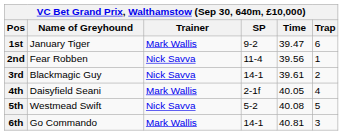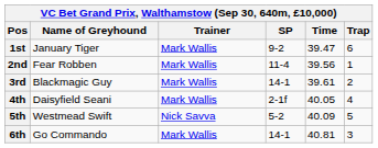 <table class="wikitable">
 <tr>
 <th colspan="6"><a href='#'>VC Bet Grand Prix</a>, <a href='#'>Walthamstow</a> (Sep 30, 640m, £10,000)</th>
 </tr>
 <tr>
 <th width=30>Pos</th>
 <th width=180>Name of Greyhound</th>
 <th width=150>Trainer</th>
 <th width=50>SP</th>
 <th width=50>Time</th>
 <th width=30>Trap</th>
 </tr>
 <tr>
 <th>1st</th>
 <td>January Tiger</td>
 <td><a href='#'>Mark Wallis</a></td>
 <td>9-2</td>
 <td>39.47</td>
 <td>6</td>
 </tr>
 <tr>
 <th>2nd</th>
 <td>Fear Robben</td>
-<td><a href='#'>Nick Savva</a></td>
+<td><a href='#'>Mark Wallis</a></td>
 <td>11-4</td>
 <td>39.56</td>
 <td>1</td>
 </tr>
 <tr>
 <th>3rd</th>
 <td>Blackmagic Guy</td>
-<td><a href='#'>Nick Savva</a></td>
+<td><a href='#'>Mark Wallis</a></td>
 <td>14-1</td>
 <td>39.61</td>
 <td>2</td>
 </tr>
 <tr>
 <th>4th</th>
 <td>Daisyfield Seani</td>
 <td><a href='#'>Mark Wallis</a></td>
 <td>2-1f</td>
 <td>40.05</td>
 <td>4</td>
 </tr>
 <tr>
 <th>5th</th>
 <td>Westmead Swift</td>
 <td><a href='#'>Nick Savva</a></td>
 <td>5-2</td>
-<td>40.08</td>
+<td>40.09</td>
 <td>5</td>
 </tr>
 <tr>
 <th>6th</th>
 <td>Go Commando</td>
 <td><a href='#'>Mark Wallis</a></td>
 <td>14-1</td>
 <td>40.81</td>
 <td>3</td>
 </tr>
 </table>
